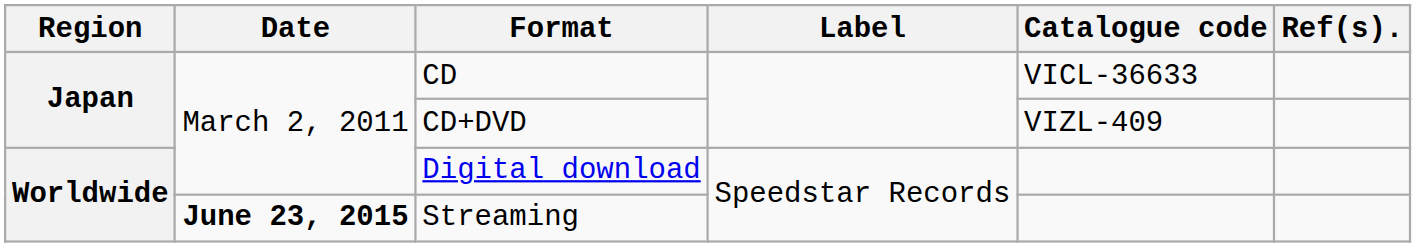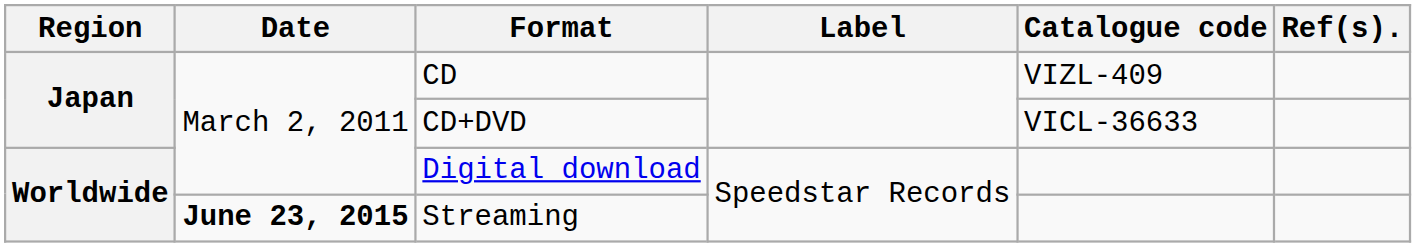 <table class="wikitable sortable plainrowheaders">
 <tr>
 <th scope="col">Region</th>
 <th scope="col">Date</th>
 <th scope="col">Format</th>
 <th scope="col">Label</th>
 <th scope="col">Catalogue code</th>
 <th scope="col">Ref(s).</th>
 </tr>
 <tr>
 <th scope="row" rowspan="2">Japan</th>
 <td rowspan="3">March 2, 2011</td>
 <td>CD</td>
 <td rowspan="2"></td>
-<td>VICL-36633</td>
+<td>VIZL-409</td>
 <td style="text-align:center;"></td>
 </tr>
 <tr>
 <td>CD+DVD</td>
-<td>VIZL-409</td>
+<td>VICL-36633</td>
 <td style="text-align:center;"></td>
 </tr>
 <tr>
 <th scope="row" rowspan="2">Worldwide</th>
 <td><a href='#'>Digital download</a></td>
 <td rowspan="2">Speedstar Records</td>
 <td></td>
 <td style="text-align:center;"></td>
 </tr>
 <tr>
 <td><strong>June 23, 2015</strong></td>
 <td>Streaming</td>
 <td></td>
 <td style="text-align:center;"></td>
 </tr>
 </table>
